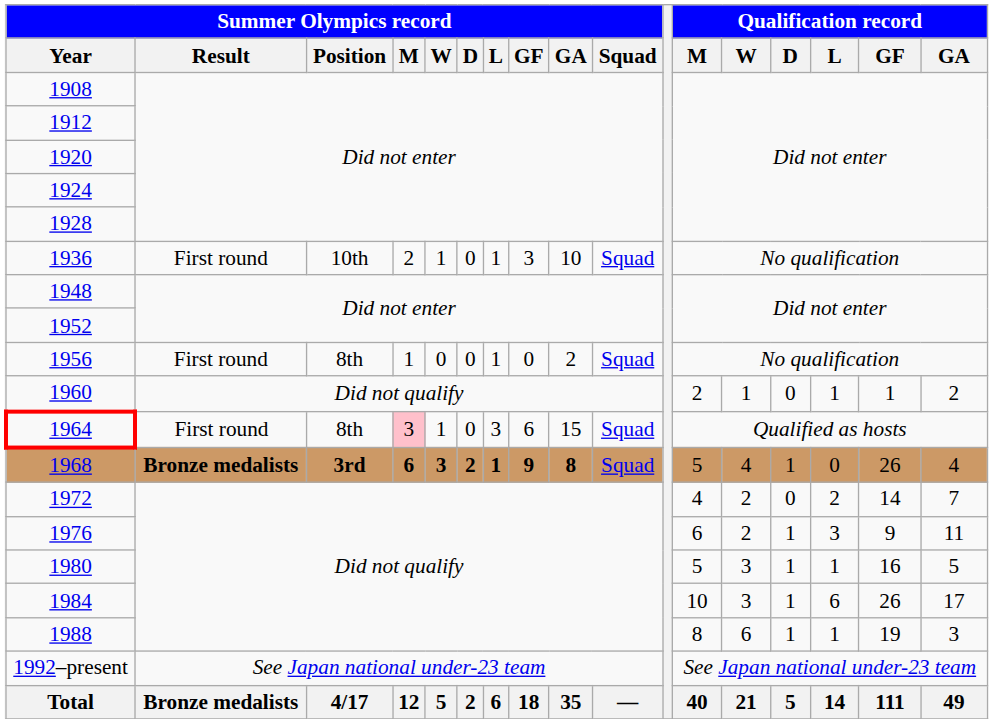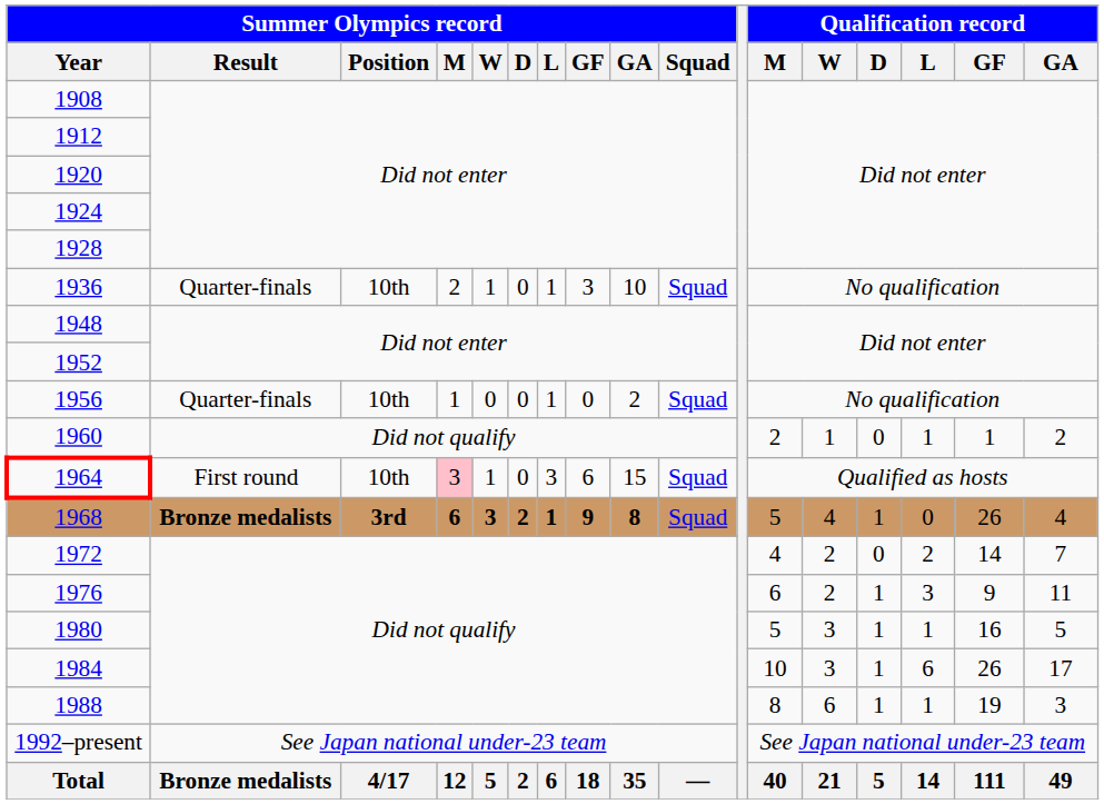 <table class="wikitable" style="text-align: center;">
 <tr>
 <th colspan="10"style=background:blue;color:white>Summer Olympics record</th>
 <th style="width:1%;" rowspan="21"></th>
 <th colspan="6"style=background:blue;color:white>Qualification record</th>
 </tr>
 <tr>
 <th>Year</th>
 <th>Result</th>
 <th>Position</th>
 <th>M</th>
 <th>W</th>
 <th>D</th>
 <th>L</th>
 <th>GF</th>
 <th>GA</th>
 <th>Squad</th>
 <th>M</th>
 <th>W</th>
 <th>D</th>
 <th>L</th>
 <th>GF</th>
 <th>GA</th>
 </tr>
 <tr>
 <td> <a href='#'>1908</a></td>
 <td rowspan=5 colspan=9><em>Did not enter</em></td>
 <td rowspan=5 colspan=6><em>Did not enter</em></td>
 </tr>
 <tr>
 <td> <a href='#'>1912</a></td>
 </tr>
 <tr>
 <td> <a href='#'>1920</a></td>
 </tr>
 <tr>
 <td> <a href='#'>1924</a></td>
 </tr>
 <tr>
 <td> <a href='#'>1928</a></td>
 </tr>
 <tr>
 <td> <a href='#'>1936</a></td>
-<td>First round</td>
+<td>Quarter-finals</td>
 <td>10th</td>
 <td>2</td>
 <td>1</td>
 <td>0</td>
 <td>1</td>
 <td>3</td>
 <td>10</td>
 <td><a href='#'>Squad</a></td>
 <td colspan=6><em>No qualification</em></td>
 </tr>
 <tr>
 <td> <a href='#'>1948</a></td>
 <td rowspan=2 colspan=9><em>Did not enter</em></td>
 <td rowspan=2 colspan=6><em>Did not enter</em></td>
 </tr>
 <tr>
 <td> <a href='#'>1952</a></td>
 </tr>
 <tr>
 <td> <a href='#'>1956</a></td>
-<td>First round</td>
-<td>8th</td>
+<td>Quarter-finals</td>
+<td>10th</td>
 <td>1</td>
 <td>0</td>
 <td>0</td>
 <td>1</td>
 <td>0</td>
 <td>2</td>
 <td><a href='#'>Squad</a></td>
 <td colspan=6><em>No qualification</em></td>
 </tr>
 <tr>
 <td> <a href='#'>1960</a></td>
 <td colspan=9><em>Did not qualify</em></td>
 <td>2</td>
 <td>1</td>
 <td>0</td>
 <td>1</td>
 <td>1</td>
 <td>2</td>
 </tr>
 <tr>
 <td style="border: 3px solid red"> <a href='#'>1964</a></td>
 <td>First round</td>
-<td>8th</td>
+<td>10th</td>
 <td style="background: pink;">3</td>
 <td>1</td>
 <td>0</td>
 <td>3</td>
 <td>6</td>
 <td>15</td>
 <td><a href='#'>Squad</a></td>
 <td colspan=8><em>Qualified as hosts</em></td>
 </tr>
 <tr style="background:#c96;">
 <td> <a href='#'>1968</a></td>
 <td><strong>Bronze medalists</strong></td>
 <td><strong>3rd</strong></td>
 <td><strong>6</strong></td>
 <td><strong>3</strong></td>
 <td><strong>2</strong></td>
 <td><strong>1</strong></td>
 <td><strong>9</strong></td>
 <td><strong>8</strong></td>
 <td><a href='#'>Squad</a></td>
 <td>5</td>
 <td>4</td>
 <td>1</td>
 <td>0</td>
 <td>26</td>
 <td>4</td>
 </tr>
 <tr>
 <td> <a href='#'>1972</a></td>
 <td colspan=9 rowspan=5><em>Did not qualify</em></td>
 <td>4</td>
 <td>2</td>
 <td>0</td>
 <td>2</td>
 <td>14</td>
 <td>7</td>
 </tr>
 <tr>
 <td> <a href='#'>1976</a></td>
 <td>6</td>
 <td>2</td>
 <td>1</td>
 <td>3</td>
 <td>9</td>
 <td>11</td>
 </tr>
 <tr>
 <td> <a href='#'>1980</a></td>
 <td>5</td>
 <td>3</td>
 <td>1</td>
 <td>1</td>
 <td>16</td>
 <td>5</td>
 </tr>
 <tr>
 <td> <a href='#'>1984</a></td>
 <td>10</td>
 <td>3</td>
 <td>1</td>
 <td>6</td>
 <td>26</td>
 <td>17</td>
 </tr>
 <tr>
 <td> <a href='#'>1988</a></td>
 <td>8</td>
 <td>6</td>
 <td>1</td>
 <td>1</td>
 <td>19</td>
 <td>3</td>
 </tr>
 <tr>
 <td><a href='#'>1992</a>–present</td>
 <td colspan=9><em>See <a href='#'>Japan national under-23 team</a></em></td>
 <td colspan=6><em>See <a href='#'>Japan national under-23 team</a></em></td>
 </tr>
 <tr>
 <th>Total</th>
 <th>Bronze medalists</th>
 <th>4/17</th>
 <th>12</th>
 <th>5</th>
 <th>2</th>
 <th>6</th>
 <th>18</th>
 <th>35</th>
 <th>—</th>
 <th>40</th>
 <th>21</th>
 <th>5</th>
 <th>14</th>
 <th>111</th>
 <th>49</th>
 </tr>
 </table>
